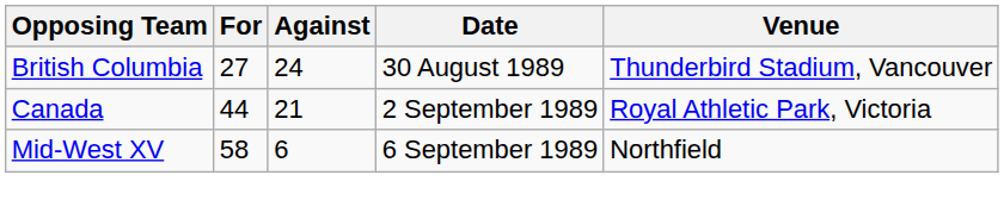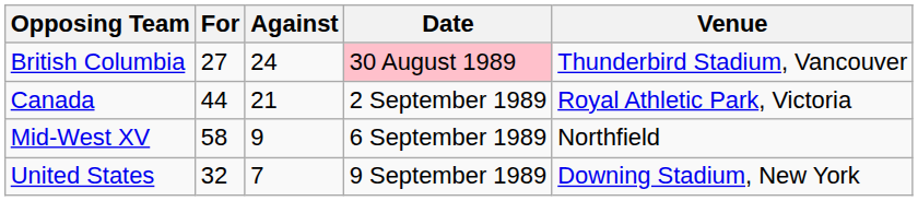 <table class="wikitable">
 <tr>
 <th>Opposing Team</th>
 <th>For</th>
 <th>Against</th>
 <th>Date</th>
 <th>Venue</th>
 </tr>
 <tr>
 <td><a href='#'>British Columbia</a></td>
 <td>27</td>
 <td>24</td>
-<td>30 August 1989</td>
+<td style="background: pink;">30 August 1989</td>
 <td><a href='#'>Thunderbird Stadium</a>, Vancouver</td>
 </tr>
 <tr>
 <td><a href='#'>Canada</a></td>
 <td>44</td>
 <td>21</td>
 <td>2 September 1989</td>
 <td><a href='#'>Royal Athletic Park</a>, Victoria</td>
 </tr>
 <tr>
 <td><a href='#'>Mid-West XV</a></td>
 <td>58</td>
-<td>6</td>
+<td>9</td>
 <td>6 September 1989</td>
 <td>Northfield</td>
 </tr>
+<tr>
+<td><a href='#'>United States</a></td>
+<td>32</td>
+<td>7</td>
+<td>9 September 1989</td>
+<td><a href='#'>Downing Stadium</a>, New York</td>
+</tr>
 </table>
